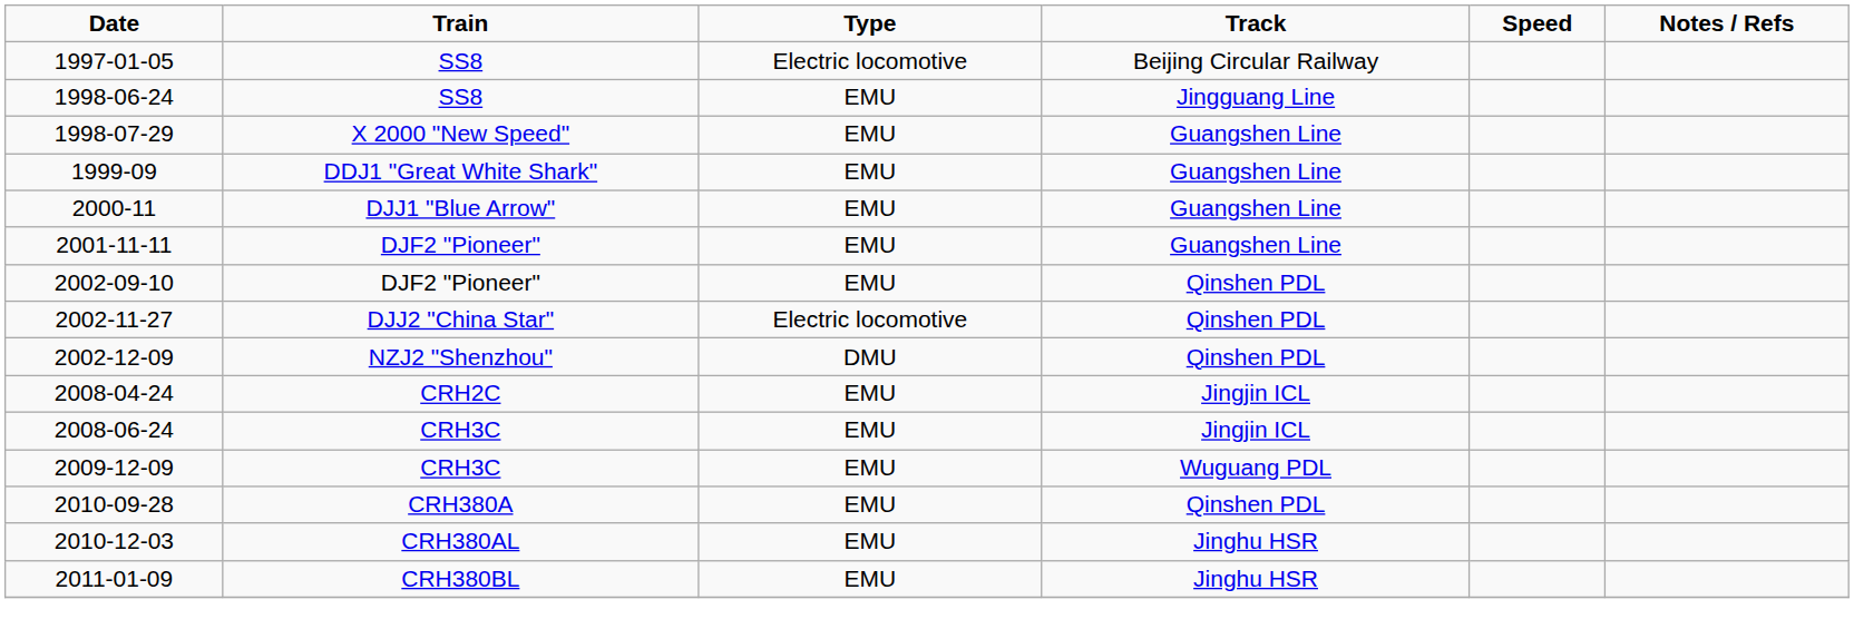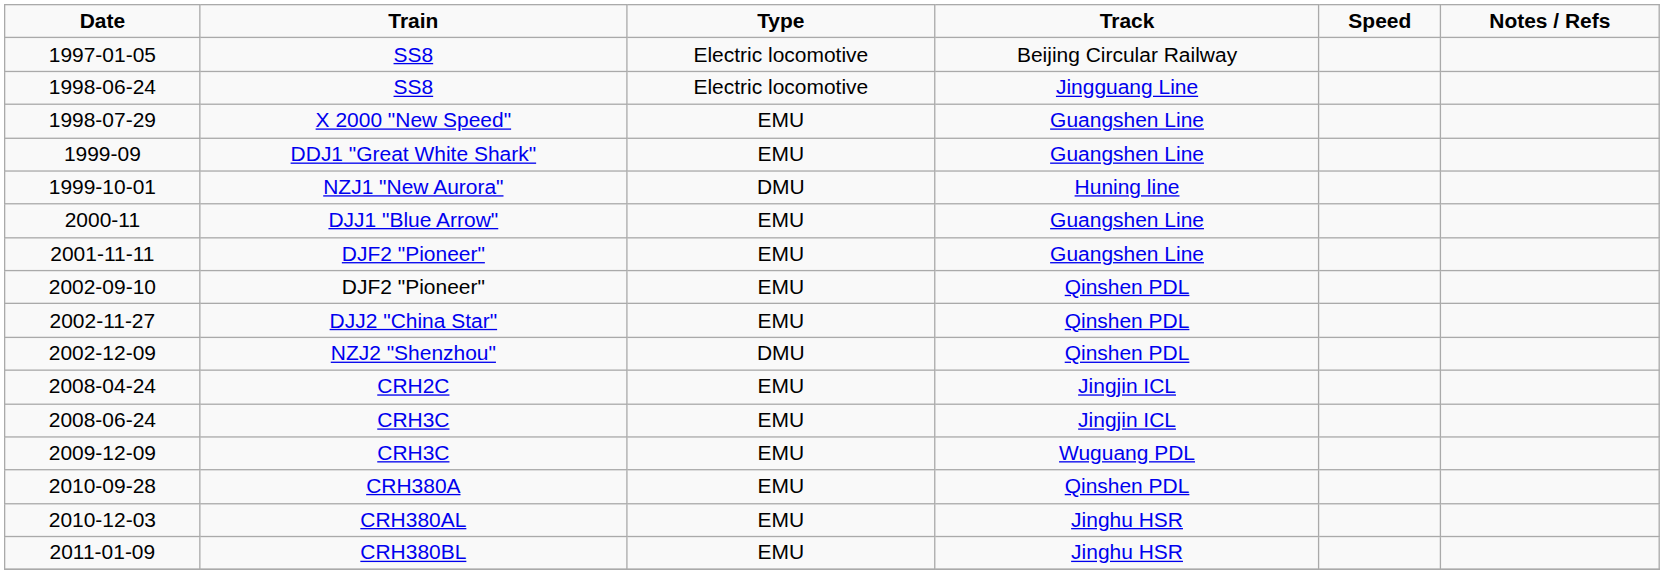 <table class="wikitable" width=100% style="font-size:100%;text-align:center;">
 <tr>
 <td><strong>Date</strong></td>
 <td><strong>Train</strong></td>
 <td><strong>Type</strong></td>
 <td><strong>Track</strong></td>
 <td><strong>Speed</strong></td>
 <td><strong>Notes / Refs</strong></td>
 </tr>
 <tr>
 <td>1997-01-05</td>
 <td><a href='#'>SS8</a></td>
 <td>Electric locomotive</td>
 <td>Beijing Circular Railway</td>
 <td></td>
 <td></td>
 </tr>
 <tr>
 <td>1998-06-24</td>
 <td><a href='#'>SS8</a></td>
-<td>EMU</td>
+<td>Electric locomotive</td>
 <td><a href='#'>Jingguang Line</a></td>
 <td></td>
 <td></td>
 </tr>
 <tr>
 <td>1998-07-29</td>
 <td><a href='#'>X 2000 "New Speed"</a></td>
 <td>EMU</td>
 <td><a href='#'>Guangshen Line</a></td>
 <td></td>
 <td></td>
 </tr>
 <tr>
 <td>1999-09</td>
 <td><a href='#'>DDJ1 "Great White Shark"</a></td>
 <td>EMU</td>
 <td><a href='#'>Guangshen Line</a></td>
+<td></td>
+<td></td>
+</tr>
+<tr>
+<td>1999-10-01</td>
+<td><a href='#'>NZJ1 "New Aurora"</a></td>
+<td>DMU</td>
+<td><a href='#'>Huning line</a></td>
 <td></td>
 <td></td>
 </tr>
 <tr>
 <td>2000-11</td>
 <td><a href='#'>DJJ1 "Blue Arrow"</a></td>
 <td>EMU</td>
 <td><a href='#'>Guangshen Line</a></td>
 <td></td>
 <td></td>
 </tr>
 <tr>
 <td>2001-11-11</td>
 <td><a href='#'>DJF2 "Pioneer"</a></td>
 <td>EMU</td>
 <td><a href='#'>Guangshen Line</a></td>
 <td></td>
 <td></td>
 </tr>
 <tr>
 <td>2002-09-10</td>
 <td>DJF2 "Pioneer"</td>
 <td>EMU</td>
 <td><a href='#'>Qinshen PDL</a></td>
 <td></td>
 <td></td>
 </tr>
 <tr>
 <td>2002-11-27</td>
 <td><a href='#'>DJJ2 "China Star"</a></td>
-<td>Electric locomotive</td>
+<td>EMU</td>
 <td><a href='#'>Qinshen PDL</a></td>
 <td></td>
 <td></td>
 </tr>
 <tr>
 <td>2002-12-09</td>
 <td><a href='#'>NZJ2 "Shenzhou"</a></td>
 <td>DMU</td>
 <td><a href='#'>Qinshen PDL</a></td>
 <td></td>
 <td></td>
 </tr>
 <tr>
 <td>2008-04-24</td>
 <td><a href='#'>CRH2C</a></td>
 <td>EMU</td>
 <td><a href='#'>Jingjin ICL</a></td>
 <td></td>
 <td></td>
 </tr>
 <tr>
 <td>2008-06-24</td>
 <td><a href='#'>CRH3C</a></td>
 <td>EMU</td>
 <td><a href='#'>Jingjin ICL</a></td>
 <td></td>
 <td></td>
 </tr>
 <tr>
 <td>2009-12-09</td>
 <td><a href='#'>CRH3C</a></td>
 <td>EMU</td>
 <td><a href='#'>Wuguang PDL</a></td>
 <td></td>
 <td></td>
 </tr>
 <tr>
 <td>2010-09-28</td>
 <td><a href='#'>CRH380A</a></td>
 <td>EMU</td>
 <td><a href='#'>Qinshen PDL</a></td>
 <td></td>
 <td></td>
 </tr>
 <tr>
 <td>2010-12-03</td>
 <td><a href='#'>CRH380AL</a></td>
 <td>EMU</td>
 <td><a href='#'>Jinghu HSR</a></td>
 <td></td>
 <td></td>
 </tr>
 <tr>
 <td>2011-01-09</td>
 <td><a href='#'>CRH380BL</a></td>
 <td>EMU</td>
 <td><a href='#'>Jinghu HSR</a></td>
 <td></td>
 <td></td>
 </tr>
 <tr>
 </tr>
 </table>
